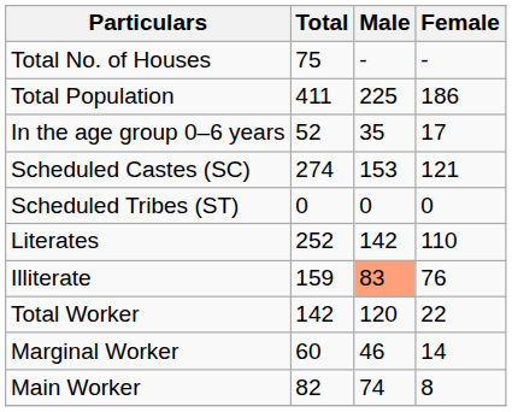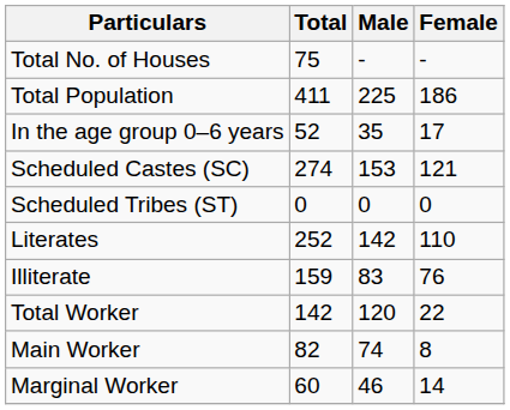 <table class="wikitable sortable">
 <tr>
 <th>Particulars</th>
 <th>Total</th>
 <th>Male</th>
 <th>Female</th>
 </tr>
 <tr>
 <td>Total No. of Houses</td>
 <td>75</td>
 <td>-</td>
 <td>-</td>
 </tr>
 <tr>
 <td>Total Population</td>
 <td>411</td>
 <td>225</td>
 <td>186</td>
 </tr>
 <tr>
 <td>In the age group 0–6 years</td>
 <td>52</td>
 <td>35</td>
 <td>17</td>
 </tr>
 <tr>
 <td>Scheduled Castes (SC)</td>
 <td>274</td>
 <td>153</td>
 <td>121</td>
 </tr>
 <tr>
 <td>Scheduled Tribes (ST)</td>
 <td>0</td>
 <td>0</td>
 <td>0</td>
 </tr>
 <tr>
 <td>Literates</td>
 <td>252</td>
 <td>142</td>
 <td>110</td>
 </tr>
 <tr>
 <td>Illiterate</td>
 <td>159</td>
-<td style="background: lightsalmon;">83</td>
+<td>83</td>
 <td>76</td>
 </tr>
 <tr>
 <td>Total Worker</td>
 <td>142</td>
 <td>120</td>
 <td>22</td>
 </tr>
 <tr>
+<td>Main Worker</td>
+<td>82</td>
+<td>74</td>
+<td>8</td>
+</tr>
+<tr>
 <td>Marginal Worker</td>
 <td>60</td>
 <td>46</td>
 <td>14</td>
 </tr>
 <tr>
-<td>Main Worker</td>
-<td>82</td>
-<td>74</td>
-<td>8</td>
-</tr>
-<tr>
 </tr>
 </table>
